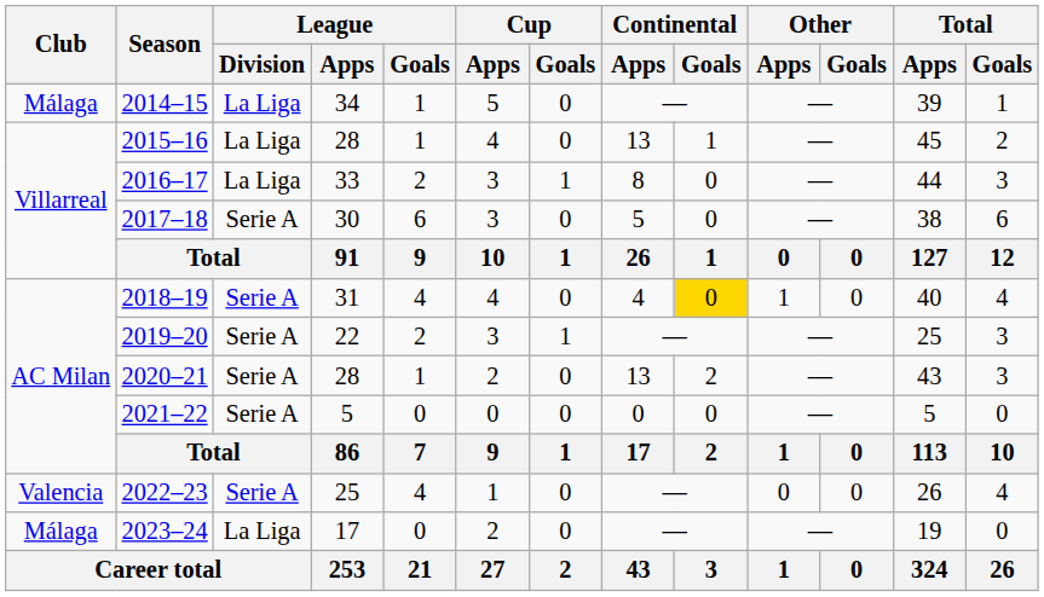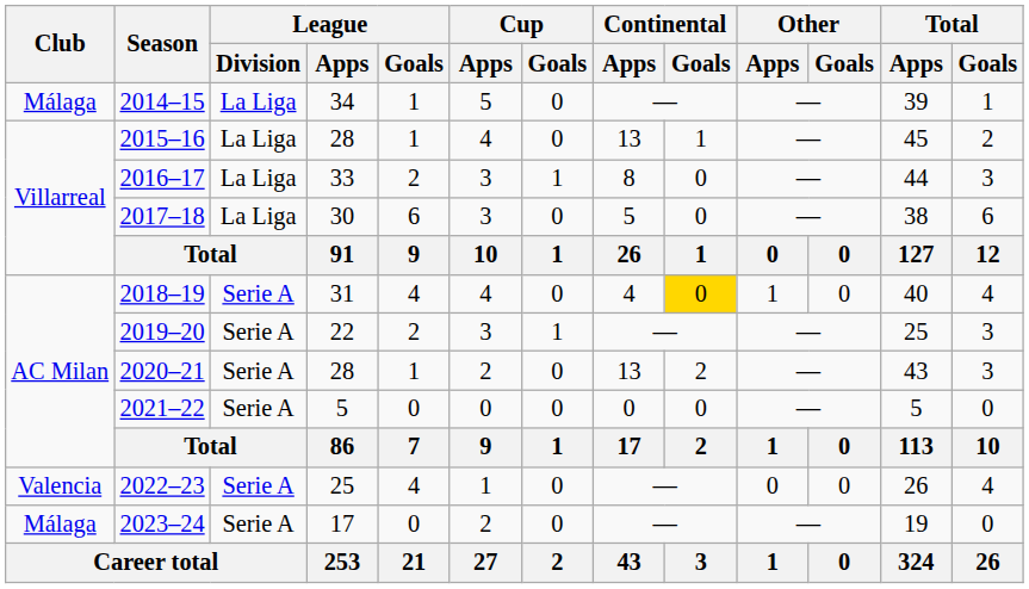 <table class="wikitable" style="text-align:center">
 <tr>
 <th rowspan="2">Club</th>
 <th rowspan="2">Season</th>
 <th colspan="3">League</th>
 <th colspan="2">Cup</th>
 <th colspan="2">Continental</th>
 <th colspan="2">Other</th>
 <th colspan="2">Total</th>
 </tr>
 <tr>
 <th width="40">Division</th>
 <th width="40">Apps</th>
 <th width="40">Goals</th>
 <th width="40">Apps</th>
 <th width="40">Goals</th>
 <th width="40">Apps</th>
 <th width="40">Goals</th>
 <th width="40">Apps</th>
 <th width="40">Goals</th>
 <th width="40">Apps</th>
 <th width="40">Goals</th>
 </tr>
 <tr>
 <td><a href='#'>Málaga</a></td>
 <td><a href='#'>2014–15</a></td>
 <td><a href='#'>La Liga</a></td>
 <td>34</td>
 <td>1</td>
 <td>5</td>
 <td>0</td>
 <td colspan="2">—</td>
 <td colspan="2">—</td>
 <td>39</td>
 <td>1</td>
 </tr>
 <tr>
 <td rowspan="4"><a href='#'>Villarreal</a></td>
 <td><a href='#'>2015–16</a></td>
 <td>La Liga</td>
 <td>28</td>
 <td>1</td>
 <td>4</td>
 <td>0</td>
 <td>13</td>
 <td>1</td>
 <td colspan="2">—</td>
 <td>45</td>
 <td>2</td>
 </tr>
 <tr>
 <td><a href='#'>2016–17</a></td>
 <td>La Liga</td>
 <td>33</td>
 <td>2</td>
 <td>3</td>
 <td>1</td>
 <td>8</td>
 <td>0</td>
 <td colspan="2">—</td>
 <td>44</td>
 <td>3</td>
 </tr>
 <tr>
 <td><a href='#'>2017–18</a></td>
-<td>Serie A</td>
+<td>La Liga</td>
 <td>30</td>
 <td>6</td>
 <td>3</td>
 <td>0</td>
 <td>5</td>
 <td>0</td>
 <td colspan="2">—</td>
 <td>38</td>
 <td>6</td>
 </tr>
 <tr>
 <th colspan="2">Total</th>
 <th>91</th>
 <th>9</th>
 <th>10</th>
 <th>1</th>
 <th>26</th>
 <th>1</th>
 <th>0</th>
 <th>0</th>
 <th>127</th>
 <th>12</th>
 </tr>
 <tr>
 <td rowspan="5"><a href='#'>AC Milan</a></td>
 <td><a href='#'>2018–19</a></td>
 <td><a href='#'>Serie A</a></td>
 <td>31</td>
 <td>4</td>
 <td>4</td>
 <td>0</td>
 <td>4</td>
 <td style="background: gold;">0</td>
 <td>1</td>
 <td>0</td>
 <td>40</td>
 <td>4</td>
 </tr>
 <tr>
 <td><a href='#'>2019–20</a></td>
 <td>Serie A</td>
 <td>22</td>
 <td>2</td>
 <td>3</td>
 <td>1</td>
 <td colspan="2">—</td>
 <td colspan="2">—</td>
 <td>25</td>
 <td>3</td>
 </tr>
 <tr>
 <td><a href='#'>2020–21</a></td>
 <td>Serie A</td>
 <td>28</td>
 <td>1</td>
 <td>2</td>
 <td>0</td>
 <td>13</td>
 <td>2</td>
 <td colspan="2">—</td>
 <td>43</td>
 <td>3</td>
 </tr>
 <tr>
 <td><a href='#'>2021–22</a></td>
 <td>Serie A</td>
 <td>5</td>
 <td>0</td>
 <td>0</td>
 <td>0</td>
 <td>0</td>
 <td>0</td>
 <td colspan="2">—</td>
 <td>5</td>
 <td>0</td>
 </tr>
 <tr>
 <th colspan="2">Total</th>
 <th>86</th>
 <th>7</th>
 <th>9</th>
 <th>1</th>
 <th>17</th>
 <th>2</th>
 <th>1</th>
 <th>0</th>
 <th>113</th>
 <th>10</th>
 </tr>
 <tr>
 <td><a href='#'>Valencia</a></td>
 <td><a href='#'>2022–23</a></td>
 <td><a href='#'>Serie A</a></td>
 <td>25</td>
 <td>4</td>
 <td>1</td>
 <td>0</td>
 <td colspan="2">—</td>
 <td>0</td>
 <td>0</td>
 <td>26</td>
 <td>4</td>
 </tr>
 <tr>
 <td><a href='#'>Málaga</a></td>
 <td><a href='#'>2023–24</a></td>
-<td>La Liga</td>
+<td>Serie A</td>
 <td>17</td>
 <td>0</td>
 <td>2</td>
 <td>0</td>
 <td colspan="2">—</td>
 <td colspan="2">—</td>
 <td>19</td>
 <td>0</td>
 </tr>
 <tr>
 <th colspan="3">Career total</th>
 <th>253</th>
 <th>21</th>
 <th>27</th>
 <th>2</th>
 <th>43</th>
 <th>3</th>
 <th>1</th>
 <th>0</th>
 <th>324</th>
 <th>26</th>
 </tr>
 </table>
